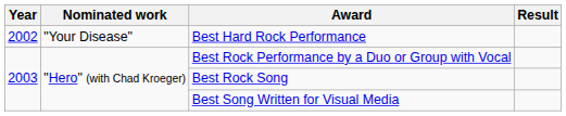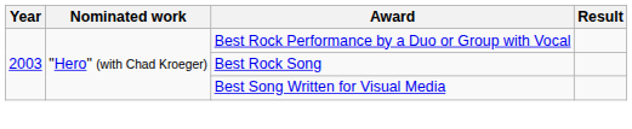 <table class="wikitable">
 <tr>
 <th>Year</th>
 <th>Nominated work</th>
 <th>Award</th>
 <th>Result</th>
-</tr>
-<tr>
-<td align=center><a href='#'>2002</a></td>
-<td>"Your Disease"</td>
-<td><a href='#'>Best Hard Rock Performance</a></td>
-<td></td>
 </tr>
 <tr>
 <td rowspan="3"><a href='#'>2003</a></td>
 <td rowspan="3">"<a href='#'>Hero</a>" <small>(with Chad Kroeger)</small></td>
 <td><a href='#'>Best Rock Performance by a Duo or Group with Vocal</a></td>
 <td></td>
 </tr>
 <tr>
 <td><a href='#'>Best Rock Song</a></td>
 <td></td>
 </tr>
 <tr>
 <td><a href='#'>Best Song Written for Visual Media</a></td>
 <td></td>
 </tr>
 </table>
